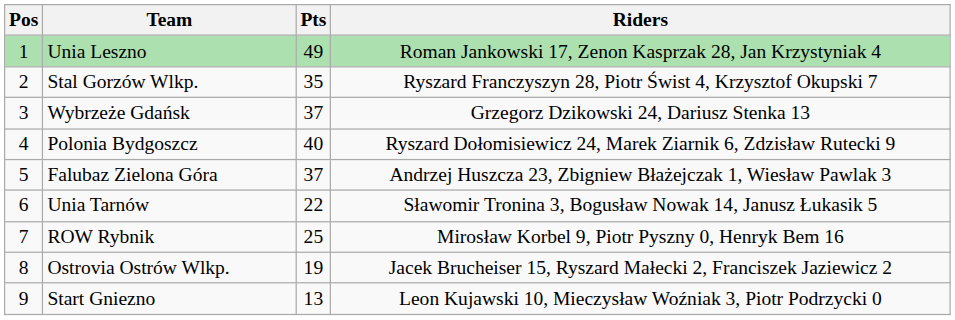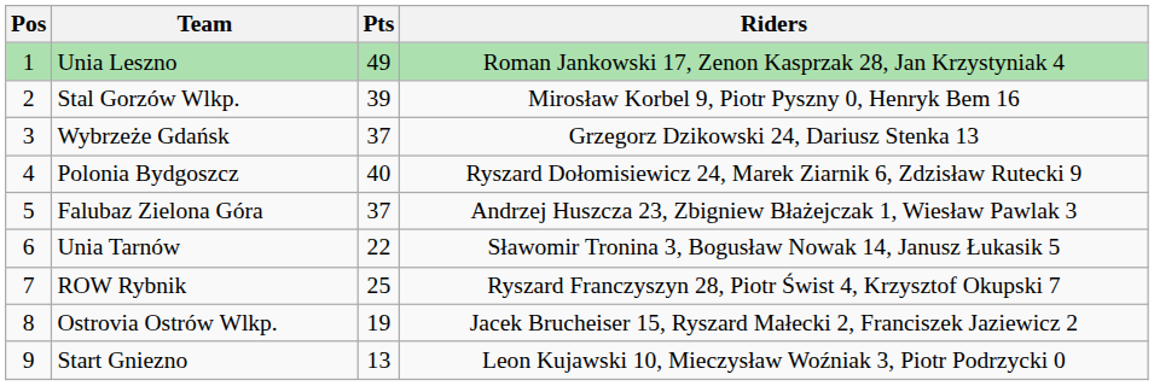 <table class="wikitable" style="font-size: 100%">
 <tr>
 <th width=20>Pos</th>
 <th width=200>Team</th>
 <th width=20>Pts</th>
 <th width=500>Riders</th>
 </tr>
 <tr align=center style="background:#ACE1AF;">
 <td>1</td>
 <td align="left">Unia Leszno</td>
 <td>49</td>
 <td>Roman Jankowski 17, Zenon Kasprzak 28, Jan Krzystyniak 4</td>
 </tr>
 <tr align=center>
 <td>2</td>
 <td align="left">Stal Gorzów Wlkp.</td>
-<td>35</td>
-<td>Ryszard Franczyszyn 28, Piotr Świst 4, Krzysztof Okupski 7</td>
+<td>39</td>
+<td>Mirosław Korbel 9, Piotr Pyszny 0, Henryk Bem 16</td>
 </tr>
 <tr align=center>
 <td>3</td>
 <td align="left">Wybrzeże Gdańsk</td>
 <td>37</td>
 <td>Grzegorz Dzikowski 24, Dariusz Stenka 13</td>
 </tr>
 <tr align=center>
 <td>4</td>
 <td align="left">Polonia Bydgoszcz</td>
 <td>40</td>
 <td>Ryszard Dołomisiewicz 24, Marek Ziarnik 6, Zdzisław Rutecki 9</td>
 </tr>
 <tr align=center>
 <td>5</td>
 <td align="left">Falubaz Zielona Góra</td>
 <td>37</td>
 <td>Andrzej Huszcza 23, Zbigniew Błażejczak 1, Wiesław Pawlak 3</td>
 </tr>
 <tr align=center>
 <td>6</td>
 <td align="left">Unia Tarnów</td>
 <td>22</td>
 <td>Sławomir Tronina 3, Bogusław Nowak 14, Janusz Łukasik 5</td>
 </tr>
 <tr align=center>
 <td>7</td>
 <td align="left">ROW Rybnik</td>
 <td>25</td>
-<td>Mirosław Korbel 9, Piotr Pyszny 0, Henryk Bem 16</td>
+<td>Ryszard Franczyszyn 28, Piotr Świst 4, Krzysztof Okupski 7</td>
 </tr>
 <tr align=center>
 <td>8</td>
 <td align="left">Ostrovia Ostrów Wlkp.</td>
 <td>19</td>
 <td>Jacek Brucheiser 15, Ryszard Małecki 2, Franciszek Jaziewicz 2</td>
 </tr>
 <tr align=center>
 <td>9</td>
 <td align="left">Start Gniezno</td>
 <td>13</td>
 <td>Leon Kujawski 10, Mieczysław Woźniak 3, Piotr Podrzycki 0</td>
 </tr>
 </table>
